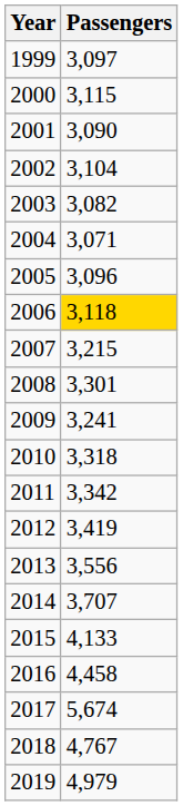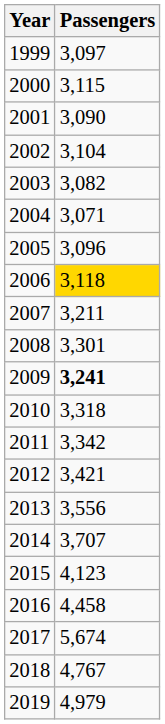 <table class="wikitable">
 <tr>
 <th>Year</th>
 <th>Passengers</th>
 </tr>
 <tr>
 <td>1999</td>
 <td>3,097</td>
 </tr>
 <tr>
 <td>2000</td>
 <td>3,115</td>
 </tr>
 <tr>
 <td>2001</td>
 <td>3,090</td>
 </tr>
 <tr>
 <td>2002</td>
 <td>3,104</td>
 </tr>
 <tr>
 <td>2003</td>
 <td>3,082</td>
 </tr>
 <tr>
 <td>2004</td>
 <td>3,071</td>
 </tr>
 <tr>
 <td>2005</td>
 <td>3,096</td>
 </tr>
 <tr>
 <td>2006</td>
 <td style="background: gold;">3,118</td>
 </tr>
 <tr>
 <td>2007</td>
-<td>3,215</td>
+<td>3,211</td>
 </tr>
 <tr>
 <td>2008</td>
 <td>3,301</td>
 </tr>
 <tr>
 <td>2009</td>
-<td>3,241</td>
+<td><strong>3,241</strong></td>
 </tr>
 <tr>
 <td>2010</td>
 <td>3,318</td>
 </tr>
 <tr>
 <td>2011</td>
 <td>3,342</td>
 </tr>
 <tr>
 <td>2012</td>
-<td>3,419</td>
+<td>3,421</td>
 </tr>
 <tr>
 <td>2013</td>
 <td>3,556</td>
 </tr>
 <tr>
 <td>2014</td>
 <td>3,707</td>
 </tr>
 <tr>
 <td>2015</td>
-<td>4,133</td>
+<td>4,123</td>
 </tr>
 <tr>
 <td>2016</td>
 <td>4,458</td>
 </tr>
 <tr>
 <td>2017</td>
 <td>5,674</td>
 </tr>
 <tr>
 <td>2018</td>
 <td>4,767</td>
 </tr>
 <tr>
 <td>2019</td>
 <td>4,979</td>
 </tr>
 </table>
